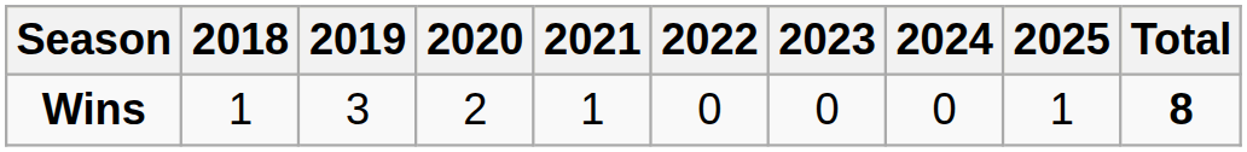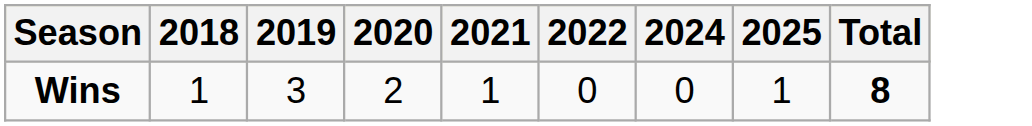 <table class="wikitable">
 <tr style="background:#ffc;">
 <th scope="col">Season</th>
 <th scope="col">2018</th>
 <th scope="col">2019</th>
 <th scope="col">2020</th>
 <th scope="col">2021</th>
 <th scope="col">2022</th>
-<th scope="col">2023</th>
 <th scope="col">2024</th>
 <th scope="col">2025</th>
 <th scope="col">Total</th>
 </tr>
 <tr align="center">
 <td><strong>Wins</strong></td>
 <td>1</td>
 <td>3</td>
 <td>2</td>
 <td>1</td>
 <td>0</td>
 <td>0</td>
-<td>0</td>
 <td>1</td>
 <td><strong>8</strong></td>
 </tr>
 </table>
